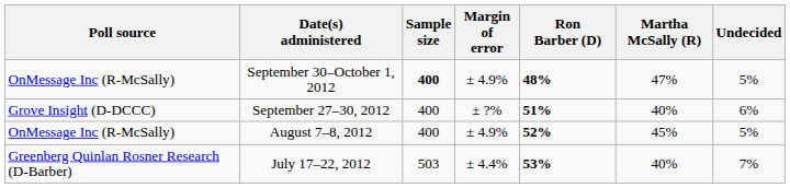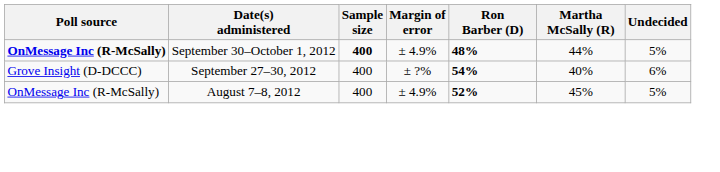 <table class="wikitable">
 <tr>
 <th>Poll source</th>
 <th>Date(s)<br>administered</th>
 <th>Sample<br>size</th>
 <th>Margin of<br>error</th>
 <th style="width:100px;">Ron<br>Barber (D)</th>
 <th style="width:100px;">Martha<br>McSally (R)</th>
 <th>Undecided</th>
 </tr>
 <tr>
-<td><a href='#'>OnMessage Inc</a> (R-McSally)</td>
+<td><strong><a href='#'>OnMessage Inc</a> (R-McSally)</strong></td>
 <td align=center>September 30–October 1, 2012</td>
 <td align=center><strong>400</strong></td>
 <td align=center>± 4.9%</td>
 <td><strong>48%</strong></td>
-<td align=center>47%</td>
+<td align=center>44%</td>
 <td align=center>5%</td>
 </tr>
 <tr>
 <td><a href='#'>Grove Insight</a> (D-DCCC)</td>
 <td align=center>September 27–30, 2012</td>
 <td align=center>400</td>
 <td align=center>± ?%</td>
-<td><strong>51%</strong></td>
+<td><strong>54%</strong></td>
 <td align=center>40%</td>
 <td align=center>6%</td>
 </tr>
 <tr>
 <td><a href='#'>OnMessage Inc</a> (R-McSally)</td>
 <td align=center>August 7–8, 2012</td>
 <td align=center>400</td>
 <td align=center>± 4.9%</td>
 <td><strong>52%</strong></td>
 <td align=center>45%</td>
 <td align=center>5%</td>
 </tr>
-<tr>
-<td><a href='#'>Greenberg Quinlan Rosner Research</a> (D-Barber)</td>
-<td align=center>July 17–22, 2012</td>
-<td align=center>503</td>
-<td align=center>± 4.4%</td>
-<td><strong>53%</strong></td>
-<td align=center>40%</td>
-<td align=center>7%</td>
-</tr>
 </table>
